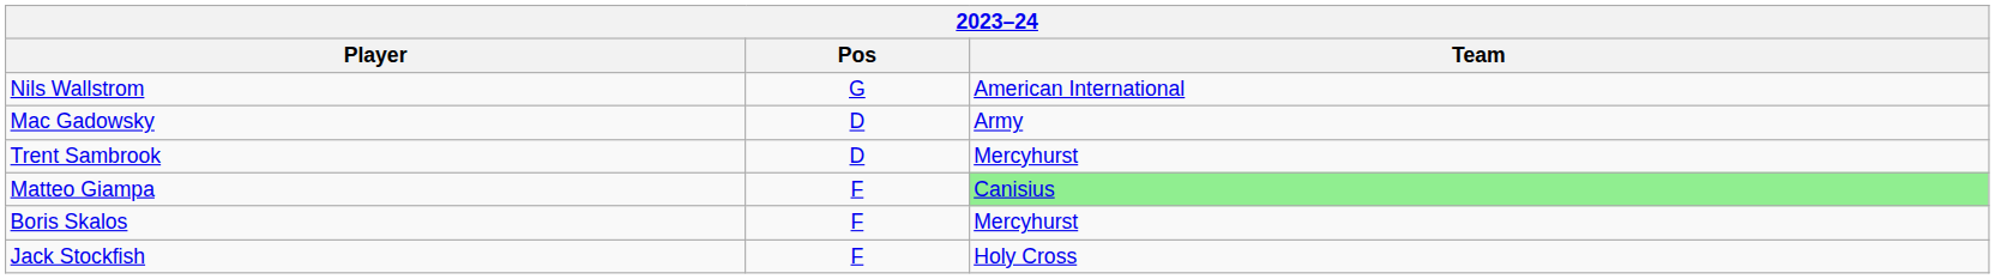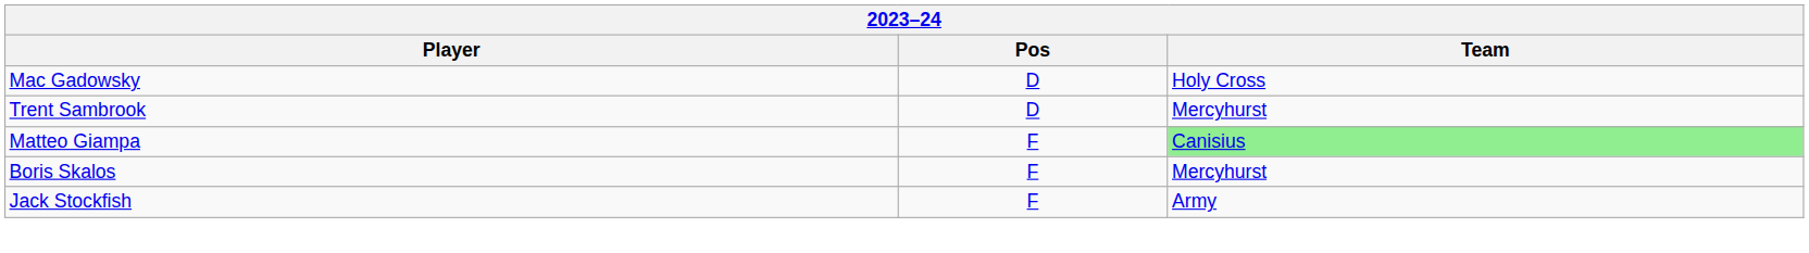 <table class="wikitable" width=95%>
 <tr>
 <th colspan=3><a href='#'>2023–24</a></th>
 </tr>
 <tr>
 <th>Player</th>
 <th>Pos</th>
 <th>Team</th>
 </tr>
 <tr>
-<td><a href='#'>Nils Wallstrom</a></td>
-<td style="text-align:center;"><a href='#'>G</a></td>
-<td><a href='#'>American International</a></td>
-</tr>
-<tr>
 <td><a href='#'>Mac Gadowsky</a></td>
 <td style="text-align:center;"><a href='#'>D</a></td>
-<td><a href='#'>Army</a></td>
+<td><a href='#'>Holy Cross</a></td>
 </tr>
 <tr>
 <td><a href='#'>Trent Sambrook</a></td>
 <td style="text-align:center;"><a href='#'>D</a></td>
 <td><a href='#'>Mercyhurst</a></td>
 </tr>
 <tr>
 <td><a href='#'>Matteo Giampa</a></td>
 <td style="text-align:center;"><a href='#'>F</a></td>
 <td style="background: lightgreen;"><a href='#'>Canisius</a></td>
 </tr>
 <tr>
 <td><a href='#'>Boris Skalos</a></td>
 <td style="text-align:center;"><a href='#'>F</a></td>
 <td><a href='#'>Mercyhurst</a></td>
 </tr>
 <tr>
 <td><a href='#'>Jack Stockfish</a></td>
 <td style="text-align:center;"><a href='#'>F</a></td>
-<td><a href='#'>Holy Cross</a></td>
+<td><a href='#'>Army</a></td>
 </tr>
 </table>
